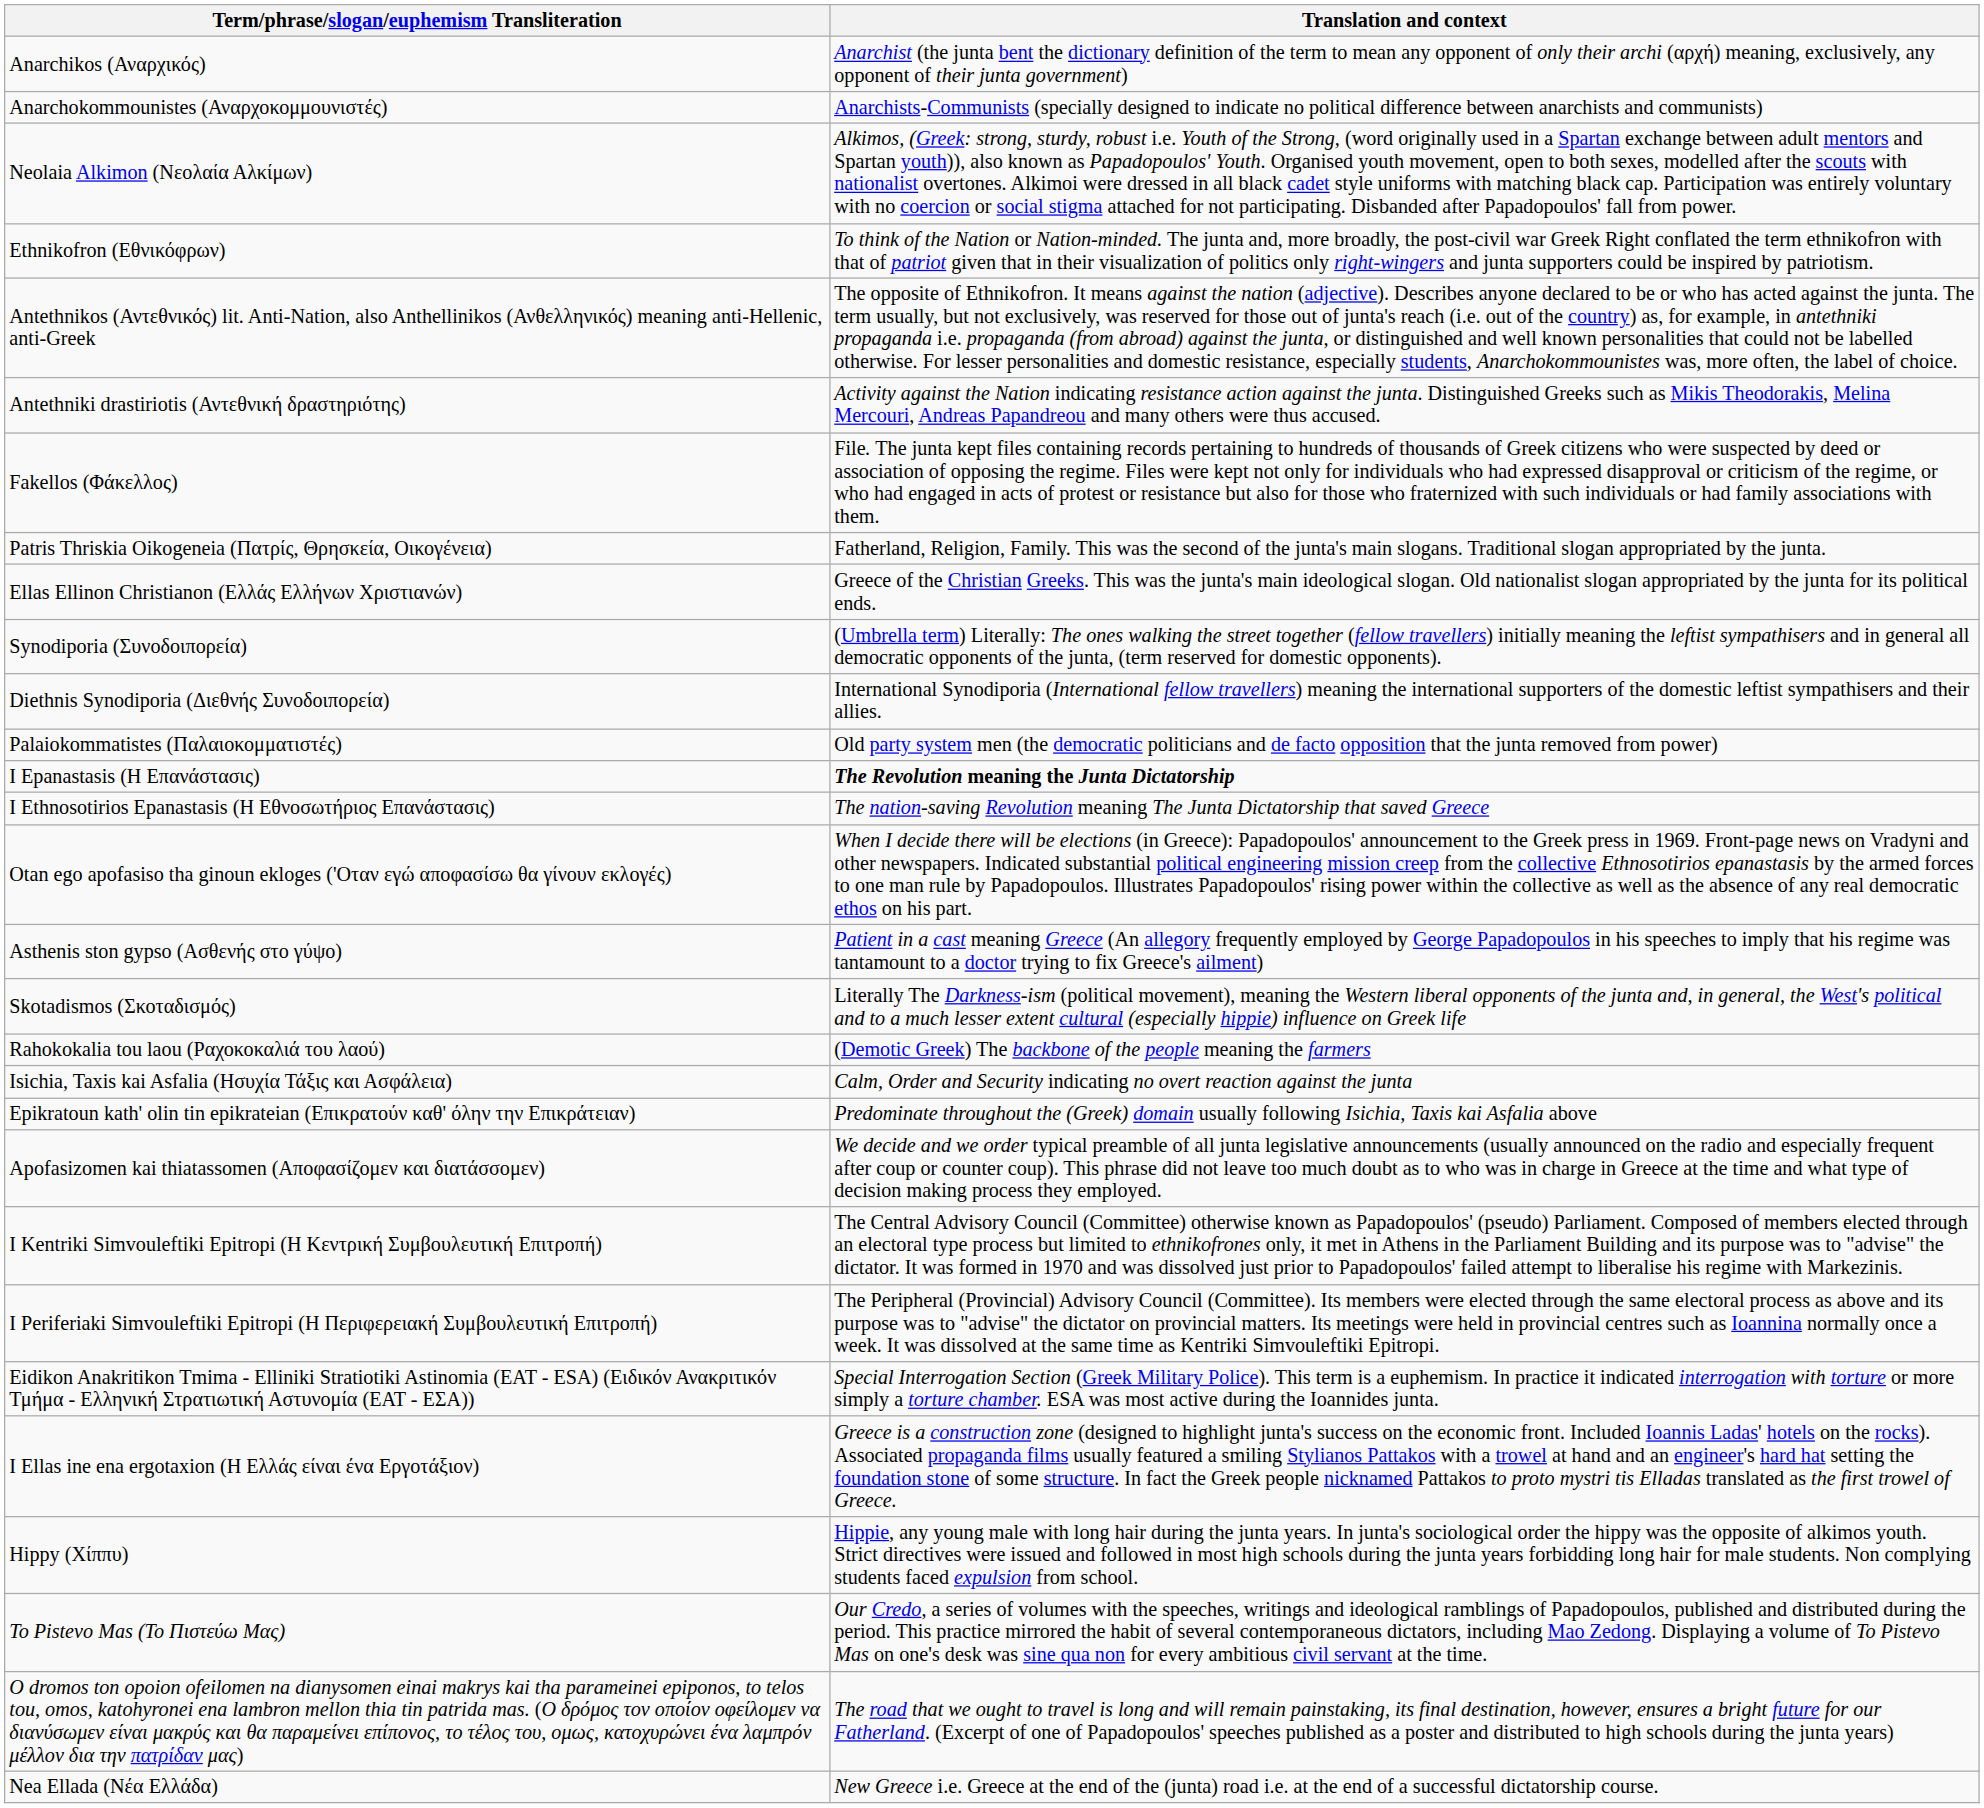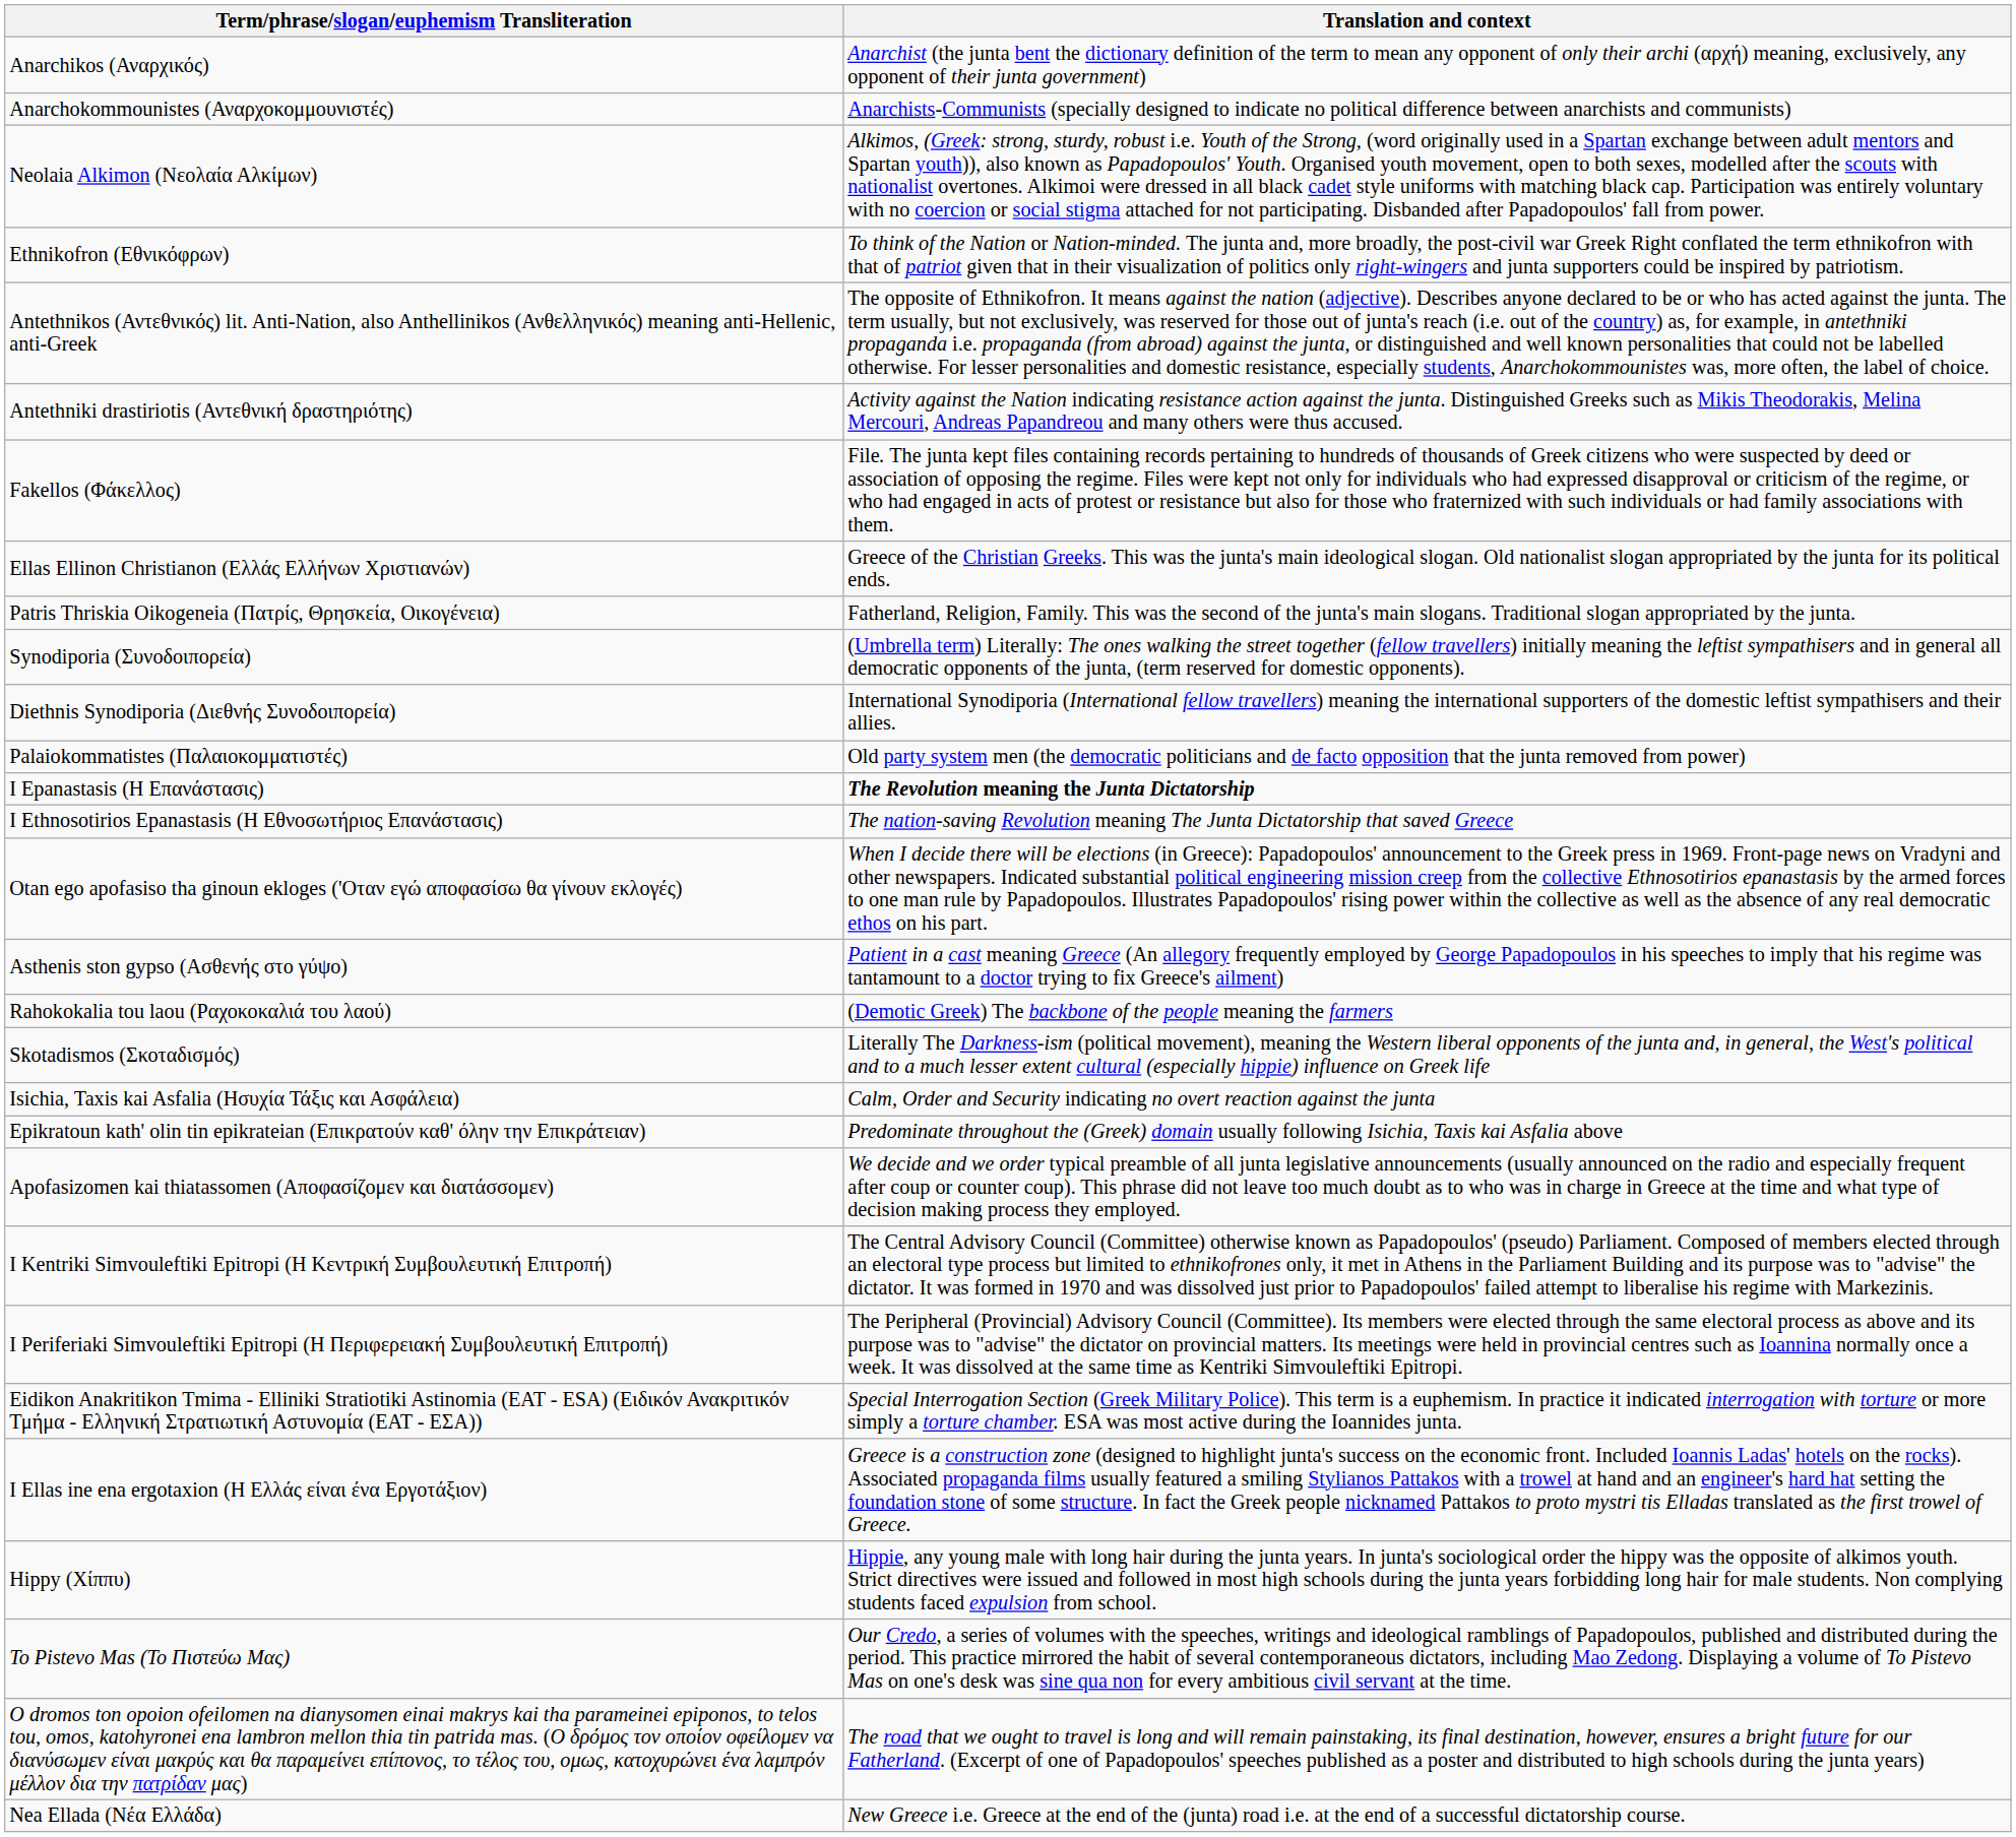 <table class="wikitable">
 <tr>
 <th>Term/phrase/<a href='#'>slogan</a>/<a href='#'>euphemism</a> Transliteration</th>
 <th>Translation and context</th>
 </tr>
 <tr>
 <td>Anarchikos (Αναρχικός)</td>
 <td><em><a href='#'>Anarchist</a></em> (the junta <a href='#'>bent</a> the <a href='#'>dictionary</a> definition of the term to mean any opponent of <em>only their archi</em> (αρχή) meaning, exclusively, any opponent of <em>their junta government</em>)</td>
 </tr>
 <tr>
 <td>Anarchokommounistes (Αναρχοκομμουνιστές)</td>
 <td><a href='#'>Anarchists</a>-<a href='#'>Communists</a> (specially designed to indicate no political difference between anarchists and communists)</td>
 </tr>
 <tr>
 <td>Neolaia <a href='#'>Alkimon</a> (Νεολαία Αλκίμων)</td>
 <td><em>Alkimos, (<a href='#'>Greek</a>: strong, sturdy, robust</em> i.e. <em>Youth of the Strong,</em> (word originally used in a <a href='#'>Spartan</a> exchange between adult <a href='#'>mentors</a> and Spartan <a href='#'>youth</a>)), also known as <em>Papadopoulos' Youth</em>. Organised youth movement, open to both sexes, modelled after the <a href='#'>scouts</a> with <a href='#'>nationalist</a> overtones. Alkimoi were dressed in all black <a href='#'>cadet</a> style uniforms with matching black cap. Participation was entirely voluntary with no <a href='#'>coercion</a> or <a href='#'>social stigma</a> attached for not participating. Disbanded after Papadopoulos' fall from power.</td>
 </tr>
 <tr>
 <td>Ethnikofron (Εθνικόφρων)</td>
 <td><em>To think of the Nation</em> or <em>Nation-minded.</em> The junta and, more broadly, the post-civil war Greek Right conflated the term ethnikofron with that of <em><a href='#'>patriot</a></em> given that in their visualization of politics only <em><a href='#'>right-wingers</a></em> and junta supporters could be inspired by patriotism.</td>
 </tr>
 <tr>
 <td>Antethnikos (Αντεθνικός) lit. Anti-Nation, also Anthellinikos (Ανθελληνικός) meaning anti-Hellenic, anti-Greek</td>
 <td>The opposite of Ethnikofron. It means <em>against the nation</em> (<a href='#'>adjective</a>). Describes anyone declared to be or who has acted against the junta. The term usually, but not exclusively, was reserved for those out of junta's reach (i.e. out of the <a href='#'>country</a>) as, for example, in <em>antethniki propaganda</em> i.e. <em>propaganda (from abroad) against the junta,</em> or distinguished and well known personalities that could not be labelled otherwise. For lesser personalities and domestic resistance, especially <a href='#'>students</a>, <em>Anarchokommounistes</em> was, more often, the label of choice.</td>
 </tr>
 <tr>
 <td>Antethniki drastiriotis (Αντεθνική δραστηριότης)</td>
 <td><em>Activity against the Nation</em> indicating <em>resistance action against the junta</em>. Distinguished Greeks such as <a href='#'>Mikis Theodorakis</a>, <a href='#'>Melina Mercouri</a>, <a href='#'>Andreas Papandreou</a> and many others were thus accused.</td>
 </tr>
 <tr>
 <td>Fakellos (Φάκελλος)</td>
 <td>File<em>.</em> The junta kept files containing records pertaining to hundreds of thousands of Greek citizens who were suspected by deed or association of opposing the regime. Files were kept not only for individuals who had expressed disapproval or criticism of the regime, or who had engaged in acts of protest or resistance but also for those who fraternized with such individuals or had family associations with them.</td>
 </tr>
 <tr>
+<td>Ellas Ellinon Christianon (Ελλάς Ελλήνων Χριστιανών)</td>
+<td>Greece of the <a href='#'>Christian</a> <a href='#'>Greeks</a>. This was the junta's main ideological slogan. Old nationalist slogan appropriated by the junta for its political ends.</td>
+</tr>
+<tr>
 <td>Patris Thriskia Oikogeneia (Πατρίς, Θρησκεία, Οικογένεια)</td>
 <td>Fatherland, Religion, Family. This was the second of the junta's main slogans. Traditional slogan appropriated by the junta.</td>
-</tr>
-<tr>
-<td>Ellas Ellinon Christianon (Ελλάς Ελλήνων Χριστιανών)</td>
-<td>Greece of the <a href='#'>Christian</a> <a href='#'>Greeks</a>. This was the junta's main ideological slogan. Old nationalist slogan appropriated by the junta for its political ends.</td>
 </tr>
 <tr>
 <td>Synodiporia (Συνοδοιπορεία)</td>
 <td>(<a href='#'>Umbrella term</a>) Literally: <em>The ones walking the street together</em> (<em><a href='#'>fellow travellers</a></em>) initially meaning the <em>leftist sympathisers</em> and in general all democratic opponents of the junta, (term reserved for domestic opponents).</td>
 </tr>
 <tr>
 <td>Diethnis Synodiporia (Διεθνής Συνοδοιπορεία)</td>
 <td>International Synodiporia (<em>International <a href='#'>fellow travellers</a></em>) meaning the international supporters of the domestic leftist sympathisers and their allies.</td>
 </tr>
 <tr>
 <td>Palaiokommatistes (Παλαιοκομματιστές)</td>
 <td>Old <a href='#'>party system</a> men (the <a href='#'>democratic</a> politicians and <a href='#'>de facto</a> <a href='#'>opposition</a> that the junta removed from power)</td>
 </tr>
 <tr>
 <td>I Epanastasis (Η Επανάστασις)</td>
 <td><strong><em>The Revolution</em> meaning the <em>Junta Dictatorship</em></strong></td>
 </tr>
 <tr>
 <td>I Ethnosotirios Epanastasis (Η Εθνοσωτήριος Επανάστασις)</td>
 <td><em>The <a href='#'>nation</a>-saving <a href='#'>Revolution</a></em> meaning <em>The Junta Dictatorship that saved <a href='#'>Greece</a></em></td>
 </tr>
 <tr>
 <td>Otan ego apofasiso tha ginoun ekloges ('Οταν εγώ αποφασίσω θα γίνουν εκλογές)</td>
 <td><em>When I decide there will be elections</em> (in Greece): Papadopoulos' announcement to the Greek press in 1969. Front-page news on Vradyni and other newspapers. Indicated substantial <a href='#'>political engineering</a> <a href='#'>mission creep</a> from the <a href='#'>collective</a> <em>Ethnosotirios epanastasis</em> by the armed forces to one man rule by Papadopoulos. Illustrates Papadopoulos' rising power within the collective as well as the absence of any real democratic <a href='#'>ethos</a> on his part.</td>
 </tr>
 <tr>
 <td>Asthenis ston gypso (Ασθενής στο γύψο)</td>
 <td><em><a href='#'>Patient</a> in a <a href='#'>cast</a></em> meaning <em><a href='#'>Greece</a></em> (An <a href='#'>allegory</a> frequently employed by <a href='#'>George Papadopoulos</a> in his speeches to imply that his regime was tantamount to a <a href='#'>doctor</a> trying to fix Greece's <a href='#'>ailment</a>)</td>
 </tr>
 <tr>
+<td>Rahokokalia tou laou (Ραχοκοκαλιά του λαού)</td>
+<td>(<a href='#'>Demotic Greek</a>) The <em><a href='#'>backbone</a> of the <a href='#'>people</a></em> meaning the <em><a href='#'>farmers</a></em></td>
+</tr>
+<tr>
 <td>Skotadismos (Σκοταδισμός)</td>
 <td>Literally The <em><a href='#'>Darkness</a></em>-<em>ism</em> (political movement), meaning the <em>Western liberal opponents of the junta and, in general, the <a href='#'>West</a>'s  <a href='#'>political</a> and to a much lesser extent <a href='#'>cultural</a> (especially <a href='#'>hippie</a>) influence on Greek life</em></td>
-</tr>
-<tr>
-<td>Rahokokalia tou laou (Ραχοκοκαλιά του λαού)</td>
-<td>(<a href='#'>Demotic Greek</a>) The <em><a href='#'>backbone</a> of the <a href='#'>people</a></em> meaning the <em><a href='#'>farmers</a></em></td>
 </tr>
 <tr>
 <td>Isichia, Taxis kai Asfalia (Ησυχία Τάξις και Ασφάλεια)</td>
 <td><em>Calm, Order and Security</em> indicating <em>no overt reaction against the junta</em></td>
 </tr>
 <tr>
 <td>Epikratoun kath' olin tin epikrateian (Επικρατούν καθ' όλην την Επικράτειαν)</td>
 <td><em>Predominate throughout the (Greek) <a href='#'>domain</a></em> usually following <em>Isichia, Taxis kai Asfalia</em> above</td>
 </tr>
 <tr>
 <td>Apofasizomen kai thiatassomen (Αποφασίζομεν και διατάσσομεν)</td>
 <td><em>We decide and we order</em> typical preamble of all junta legislative announcements (usually announced on the radio and especially frequent after coup or counter coup). This phrase did not leave too much doubt as to who was in charge in Greece at the time and what type of decision making process they employed.</td>
 </tr>
 <tr>
 <td>I Kentriki Simvouleftiki Epitropi (Η Κεντρική Συμβουλευτική Επιτροπή)</td>
 <td>The Central Advisory Council (Committee) otherwise known as Papadopoulos' (pseudo) Parliament. Composed of members elected through an electoral type process but limited to <em>ethnikofrones</em> only, it met in Athens in the Parliament Building and its purpose was to "advise" the dictator. It was formed in 1970  and was dissolved just prior to Papadopoulos' failed attempt to liberalise his regime with Markezinis.</td>
 </tr>
 <tr>
 <td>I Periferiaki Simvouleftiki Epitropi (Η Περιφερειακή Συμβουλευτική Επιτροπή)</td>
 <td>The  Peripheral (Provincial) Advisory Council (Committee). Its members were elected through the same electoral process as above and its purpose was to "advise" the dictator on provincial matters. Its meetings were held in provincial centres such as <a href='#'>Ioannina</a> normally once a week. It was dissolved at the same time as Kentriki Simvouleftiki Epitropi.</td>
 </tr>
 <tr>
 <td>Eidikon Anakritikon Tmima - Elliniki Stratiotiki Astinomia (EAT - ESA) (Ειδικόν Ανακριτικόν Τμήμα - Ελληνική Στρατιωτική Αστυνομία (EAT - ΕΣΑ))</td>
 <td><em>Special Interrogation Section</em> (<a href='#'>Greek Military Police</a>). This term is a euphemism. In practice it indicated <em><a href='#'>interrogation</a> with <a href='#'>torture</a></em> or more simply a <em><a href='#'>torture chamber</a>.</em> ESA was most active during the Ioannides junta.</td>
 </tr>
 <tr>
 <td>I Ellas ine ena ergotaxion (Η Ελλάς είναι ένα Εργοτάξιον)</td>
 <td><em>Greece is a <a href='#'>construction</a> zone</em> (designed to highlight junta's success on the economic front. Included <a href='#'>Ioannis Ladas</a>' <a href='#'>hotels</a> on the <a href='#'>rocks</a>). Associated <a href='#'>propaganda films</a> usually featured a smiling <a href='#'>Stylianos Pattakos</a> with a <a href='#'>trowel</a> at hand and an <a href='#'>engineer</a>'s <a href='#'>hard hat</a> setting the <a href='#'>foundation stone</a> of some <a href='#'>structure</a>. In fact the Greek people <a href='#'>nicknamed</a> Pattakos  <em>to proto mystri tis Elladas</em> translated as <em>the first trowel of Greece.</em></td>
 </tr>
 <tr>
 <td>Hippy (Χίππυ)</td>
 <td><a href='#'>Hippie</a>, any young male with long hair during the junta years. In junta's sociological order the hippy was the opposite of alkimos youth. Strict directives were issued and followed in most high schools during the junta years forbidding long hair for male students. Non complying students faced <em><a href='#'>expulsion</a></em> from school.</td>
 </tr>
 <tr>
 <td><em>To Pistevo Mas (Το Πιστεύω Mας)</em> </td>
 <td><em>Our <a href='#'>Credo</a></em>, a series of volumes with the speeches, writings and ideological ramblings of Papadopoulos, published and distributed during the period. This practice mirrored the habit of several contemporaneous dictators, including <a href='#'>Mao Zedong</a>. Displaying a volume of <em>To Pistevo Mas</em> on one's desk was <a href='#'>sine qua non</a> for every ambitious <a href='#'>civil servant</a> at the time.</td>
 </tr>
 <tr>
 <td><em>O dromos ton opoion ofeilomen na dianysomen einai makrys kai tha parameinei epiponos, to telos tou, omos, katohyronei ena lambron mellon thia tin patrida mas.</em> (<em>Ο δρόμος τον οποίον οφείλομεν να διανύσωμεν είναι μακρύς και θα παραμείνει επίπονος, το τέλος του, ομως, κατοχυρώνει ένα λαμπρόν μέλλον δια την <a href='#'>πατρίδαν</a> μας</em>)</td>
 <td><em>The <a href='#'>road</a> that we ought to travel is long and will remain painstaking, its final destination, however, ensures a bright <a href='#'>future</a> for our <a href='#'>Fatherland</a></em>. (Excerpt of one of Papadopoulos' speeches published as a poster and distributed to high schools during the junta years)</td>
 </tr>
 <tr>
 <td>Nea Ellada (Νέα Ελλάδα)</td>
 <td><em>New Greece</em> i.e. Greece at the end of the (junta) road i.e. at the end of a successful dictatorship course.</td>
 </tr>
 </table>
